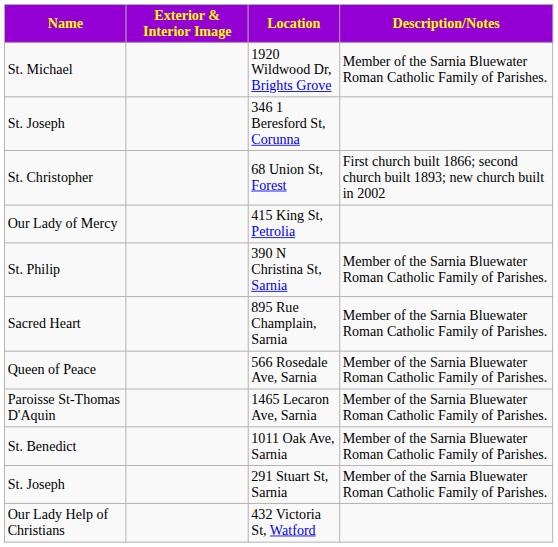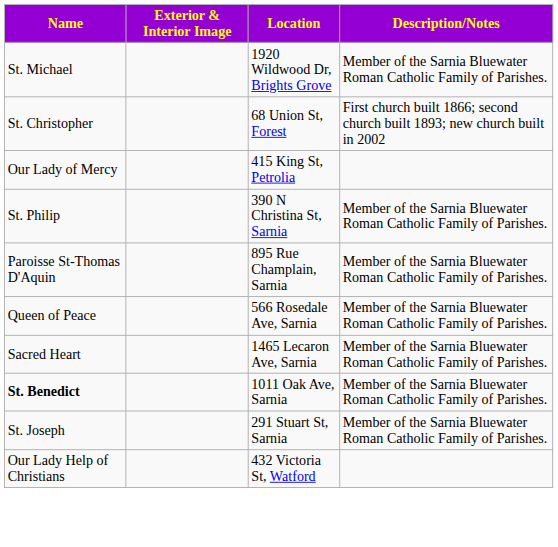 <table class="wikitable sortable" style="width:100%">
 <tr>
 <th style="background:darkviolet; color:yellow;" width="20%"><strong>Name</strong></th>
 <th style="background:darkviolet; color:yellow;" width="20%"><strong>Exterior & Interior Image</strong></th>
 <th style="background:darkviolet; color:yellow;" width="15%"><strong>Location</strong></th>
 <th style="background:darkviolet; color:yellow;" width="35%"><strong>Description/Notes</strong></th>
 </tr>
 <tr>
 <td>St. Michael</td>
 <td></td>
 <td>1920 Wildwood Dr, <a href='#'>Brights Grove</a></td>
 <td>Member of the Sarnia Bluewater Roman Catholic Family of Parishes.</td>
-</tr>
-<tr>
-<td>St. Joseph</td>
-<td></td>
-<td>346 1 Beresford St, <a href='#'>Corunna</a></td>
-<td></td>
 </tr>
 <tr>
 <td>St. Christopher</td>
 <td></td>
 <td>68 Union St, <a href='#'>Forest</a></td>
 <td>First church built 1866; second church built 1893; new church built in 2002</td>
 </tr>
 <tr>
 <td>Our Lady of Mercy</td>
 <td></td>
 <td>415 King St, <a href='#'>Petrolia</a></td>
 <td></td>
 </tr>
 <tr>
 <td>St. Philip</td>
 <td></td>
 <td>390 N Christina St, <a href='#'>Sarnia</a></td>
 <td>Member of the Sarnia Bluewater Roman Catholic Family of Parishes.</td>
 </tr>
 <tr>
-<td>Sacred Heart</td>
+<td>Paroisse St-Thomas D'Aquin</td>
 <td></td>
 <td>895 Rue Champlain, Sarnia</td>
 <td>Member of the Sarnia Bluewater Roman Catholic Family of Parishes.</td>
 </tr>
 <tr>
 <td>Queen of Peace</td>
 <td></td>
 <td>566 Rosedale Ave, Sarnia</td>
 <td>Member of the Sarnia Bluewater Roman Catholic Family of Parishes.</td>
 </tr>
 <tr>
-<td>Paroisse St-Thomas D'Aquin</td>
+<td>Sacred Heart</td>
 <td></td>
 <td>1465 Lecaron Ave, Sarnia</td>
 <td>Member of the Sarnia Bluewater Roman Catholic Family of Parishes.</td>
 </tr>
 <tr>
-<td>St. Benedict</td>
+<td><strong>St. Benedict</strong></td>
 <td></td>
 <td>1011 Oak Ave, Sarnia</td>
 <td>Member of the Sarnia Bluewater Roman Catholic Family of Parishes.</td>
 </tr>
 <tr>
 <td>St. Joseph</td>
 <td></td>
 <td>291 Stuart St, Sarnia</td>
 <td>Member of the Sarnia Bluewater Roman Catholic Family of Parishes.</td>
 </tr>
 <tr>
 <td>Our Lady Help of Christians</td>
 <td></td>
 <td>432 Victoria St, <a href='#'>Watford</a></td>
 <td></td>
 </tr>
 </table>
